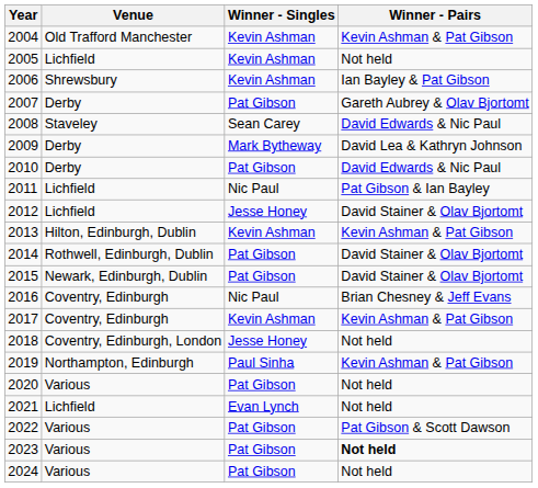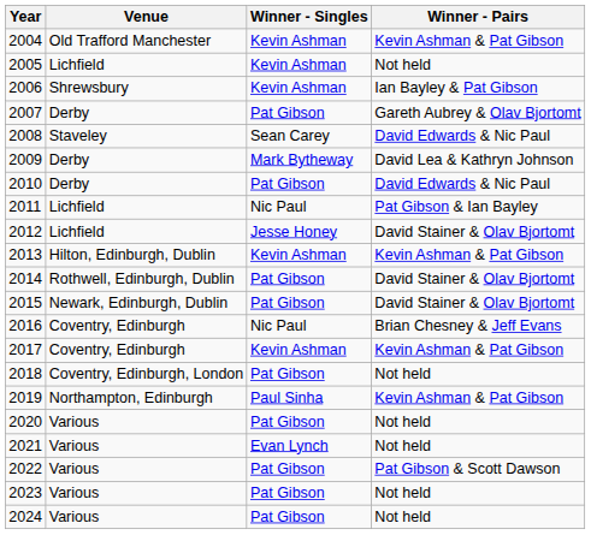 <table class="wikitable" border="1">
 <tr>
 <th>Year</th>
 <th>Venue</th>
 <th>Winner - Singles</th>
 <th>Winner - Pairs</th>
 </tr>
 <tr>
 <td>2004</td>
 <td>Old Trafford Manchester</td>
 <td><a href='#'>Kevin Ashman</a></td>
 <td><a href='#'>Kevin Ashman</a> & <a href='#'>Pat Gibson</a></td>
 </tr>
 <tr>
 <td>2005</td>
 <td>Lichfield</td>
 <td><a href='#'>Kevin Ashman</a></td>
 <td>Not held</td>
 </tr>
 <tr>
 <td>2006</td>
 <td>Shrewsbury</td>
 <td><a href='#'>Kevin Ashman</a></td>
 <td>Ian Bayley & <a href='#'>Pat Gibson</a></td>
 </tr>
 <tr>
 <td>2007</td>
 <td>Derby</td>
 <td><a href='#'>Pat Gibson</a></td>
 <td>Gareth Aubrey & <a href='#'>Olav Bjortomt</a></td>
 </tr>
 <tr>
 <td>2008</td>
 <td>Staveley</td>
 <td>Sean Carey</td>
 <td><a href='#'>David Edwards</a> & Nic Paul</td>
 </tr>
 <tr>
 <td>2009</td>
 <td>Derby</td>
 <td><a href='#'>Mark Bytheway</a></td>
 <td>David Lea & Kathryn Johnson</td>
 </tr>
 <tr>
 <td>2010</td>
 <td>Derby</td>
 <td><a href='#'>Pat Gibson</a></td>
 <td><a href='#'>David Edwards</a> & Nic Paul</td>
 </tr>
 <tr>
 <td>2011</td>
 <td>Lichfield</td>
 <td>Nic Paul</td>
 <td><a href='#'>Pat Gibson</a> & Ian Bayley</td>
 </tr>
 <tr>
 <td>2012</td>
 <td>Lichfield</td>
 <td><a href='#'>Jesse Honey</a></td>
 <td>David Stainer & <a href='#'>Olav Bjortomt</a></td>
 </tr>
 <tr>
 <td>2013</td>
 <td>Hilton, Edinburgh, Dublin</td>
 <td><a href='#'>Kevin Ashman</a></td>
 <td><a href='#'>Kevin Ashman</a> & <a href='#'>Pat Gibson</a></td>
 </tr>
 <tr>
 <td>2014</td>
 <td>Rothwell, Edinburgh, Dublin</td>
 <td><a href='#'>Pat Gibson</a></td>
 <td>David Stainer & <a href='#'>Olav Bjortomt</a></td>
 </tr>
 <tr>
 <td>2015</td>
 <td>Newark, Edinburgh, Dublin</td>
 <td><a href='#'>Pat Gibson</a></td>
 <td>David Stainer & <a href='#'>Olav Bjortomt</a></td>
 </tr>
 <tr>
 <td>2016</td>
 <td>Coventry, Edinburgh</td>
 <td>Nic Paul</td>
 <td>Brian Chesney & <a href='#'>Jeff Evans</a></td>
 </tr>
 <tr>
 <td>2017</td>
 <td>Coventry, Edinburgh</td>
 <td><a href='#'>Kevin Ashman</a></td>
 <td><a href='#'>Kevin Ashman</a> & <a href='#'>Pat Gibson</a></td>
 </tr>
 <tr>
 <td>2018</td>
 <td>Coventry, Edinburgh, London</td>
-<td><a href='#'>Jesse Honey</a></td>
+<td><a href='#'>Pat Gibson</a></td>
 <td>Not held</td>
 </tr>
 <tr>
 <td>2019</td>
 <td>Northampton, Edinburgh</td>
 <td><a href='#'>Paul Sinha</a></td>
 <td><a href='#'>Kevin Ashman</a> & <a href='#'>Pat Gibson</a></td>
 </tr>
 <tr>
 <td>2020</td>
 <td>Various</td>
 <td><a href='#'>Pat Gibson</a></td>
 <td>Not held</td>
 </tr>
 <tr>
 <td>2021</td>
-<td>Lichfield</td>
+<td>Various</td>
 <td><a href='#'>Evan Lynch</a></td>
 <td>Not held</td>
 </tr>
 <tr>
 <td>2022</td>
 <td>Various</td>
 <td><a href='#'>Pat Gibson</a></td>
 <td><a href='#'>Pat Gibson</a> & Scott Dawson</td>
 </tr>
 <tr>
 <td>2023</td>
 <td>Various</td>
 <td><a href='#'>Pat Gibson</a></td>
-<td><strong>Not held</strong></td>
+<td>Not held</td>
 </tr>
 <tr>
 <td>2024</td>
 <td>Various</td>
 <td><a href='#'>Pat Gibson</a></td>
 <td>Not held</td>
 </tr>
 </table>
